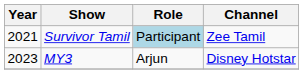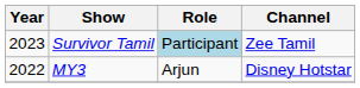 <table Class ="wikitable sortable">
 <tr>
 <th>Year</th>
 <th>Show</th>
 <th>Role</th>
 <th>Channel</th>
 </tr>
 <tr>
-<td>2021</td>
+<td>2023</td>
 <td><em><a href='#'>Survivor Tamil</a></em></td>
 <td style="background: lightblue;">Participant</td>
 <td><a href='#'>Zee Tamil</a></td>
 </tr>
 <tr>
-<td>2023</td>
+<td>2022</td>
 <td><em><a href='#'>MY3</a></em></td>
 <td>Arjun</td>
 <td><a href='#'>Disney Hotstar</a></td>
 </tr>
 <tr>
 </tr>
 </table>
